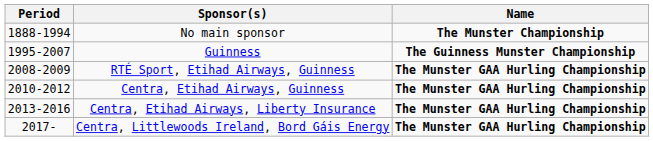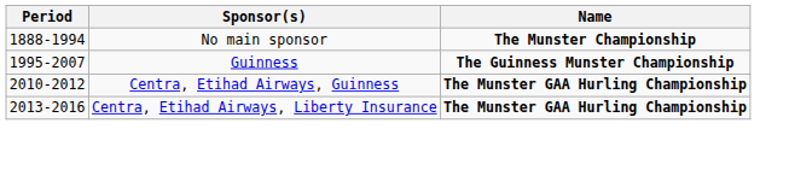 <table class="wikitable" style="text-align:center;margin-left:1em">
 <tr>
 <th>Period</th>
 <th>Sponsor(s)</th>
 <th>Name</th>
 </tr>
 <tr>
 <td>1888-1994</td>
 <td>No main sponsor</td>
 <td><strong>The Munster Championship</strong></td>
 </tr>
 <tr>
 <td>1995-2007</td>
 <td> <a href='#'>Guinness</a></td>
 <td><strong>The Guinness Munster Championship</strong></td>
 </tr>
 <tr>
-<td>2008-2009</td>
-<td> <a href='#'>RTÉ Sport</a>,  <a href='#'>Etihad Airways</a>,  <a href='#'>Guinness</a></td>
-<td><strong>The Munster GAA Hurling Championship</strong></td>
-</tr>
-<tr>
 <td>2010-2012</td>
 <td> <a href='#'>Centra</a>,  <a href='#'>Etihad Airways</a>,  <a href='#'>Guinness</a></td>
 <td><strong>The Munster GAA Hurling Championship</strong></td>
 </tr>
 <tr>
 <td>2013-2016</td>
 <td> <a href='#'>Centra</a>,  <a href='#'>Etihad Airways</a>,  <a href='#'>Liberty Insurance</a></td>
 <td><strong>The Munster GAA Hurling Championship</strong></td>
 </tr>
-<tr>
-<td>2017-</td>
-<td> <a href='#'>Centra</a>,  <a href='#'>Littlewoods Ireland</a>,  <a href='#'>Bord Gáis Energy</a></td>
-<td><strong>The Munster GAA Hurling Championship</strong></td>
-</tr>
 </table>
